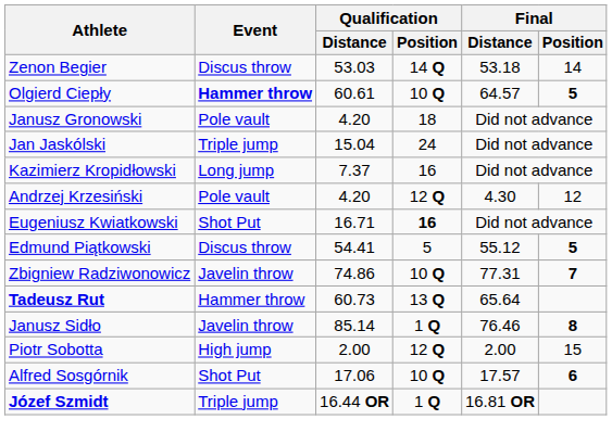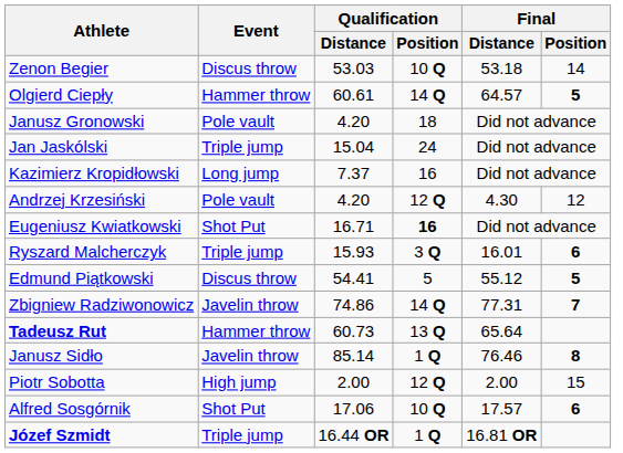 <table class=wikitable style="font-size:90%">
 <tr>
 <th rowspan="2">Athlete</th>
 <th rowspan="2">Event</th>
 <th colspan="2">Qualification</th>
 <th colspan="2">Final</th>
 </tr>
 <tr style="font-size:95%">
 <th>Distance</th>
 <th>Position</th>
 <th>Distance</th>
 <th>Position</th>
 </tr>
 <tr align=center>
 <td align=left><a href='#'>Zenon Begier</a></td>
 <td align=left><a href='#'>Discus throw</a></td>
 <td>53.03</td>
-<td>14 <strong>Q</strong></td>
+<td>10 <strong>Q</strong></td>
 <td>53.18</td>
 <td>14</td>
 </tr>
 <tr align=center>
 <td align=left><a href='#'>Olgierd Ciepły</a></td>
-<td align=left><strong><a href='#'>Hammer throw</a></strong></td>
+<td align=left><a href='#'>Hammer throw</a></td>
 <td>60.61</td>
-<td>10 <strong>Q</strong></td>
+<td>14 <strong>Q</strong></td>
 <td>64.57</td>
 <td><strong>5</strong></td>
 </tr>
 <tr align=center>
 <td align=left><a href='#'>Janusz Gronowski</a></td>
 <td align=left><a href='#'>Pole vault</a></td>
 <td>4.20</td>
 <td>18</td>
 <td colspan=2>Did not advance</td>
 </tr>
 <tr align=center>
 <td align=left><a href='#'>Jan Jaskólski</a></td>
 <td align=left><a href='#'>Triple jump</a></td>
 <td>15.04</td>
 <td>24</td>
 <td colspan=2>Did not advance</td>
 </tr>
 <tr align=center>
 <td align=left><a href='#'>Kazimierz Kropidłowski</a></td>
 <td align=left><a href='#'>Long jump</a></td>
 <td>7.37</td>
 <td>16</td>
 <td colspan=2>Did not advance</td>
 </tr>
 <tr align=center>
 <td align=left><a href='#'>Andrzej Krzesiński</a></td>
 <td align=left><a href='#'>Pole vault</a></td>
 <td>4.20</td>
 <td>12 <strong>Q</strong></td>
 <td>4.30</td>
 <td>12</td>
 </tr>
 <tr align=center>
 <td align=left><a href='#'>Eugeniusz Kwiatkowski</a></td>
 <td align=left><a href='#'>Shot Put</a></td>
 <td>16.71</td>
 <td><strong>16</strong></td>
 <td colspan=2>Did not advance</td>
 </tr>
 <tr align=center>
+<td align=left><a href='#'>Ryszard Malcherczyk</a></td>
+<td align=left><a href='#'>Triple jump</a></td>
+<td>15.93</td>
+<td>3 <strong>Q</strong></td>
+<td>16.01</td>
+<td><strong>6</strong></td>
+</tr>
+<tr align=center>
 <td align=left><a href='#'>Edmund Piątkowski</a></td>
 <td align=left><a href='#'>Discus throw</a></td>
 <td>54.41</td>
 <td>5</td>
 <td>55.12</td>
 <td><strong>5</strong></td>
 </tr>
 <tr align=center>
 <td align=left><a href='#'>Zbigniew Radziwonowicz</a></td>
 <td align=left><a href='#'>Javelin throw</a></td>
 <td>74.86</td>
-<td>10 <strong>Q</strong></td>
+<td>14 <strong>Q</strong></td>
 <td>77.31</td>
 <td><strong>7</strong></td>
 </tr>
 <tr align=center>
 <td align=left><strong><a href='#'>Tadeusz Rut</a></strong></td>
 <td align=left><a href='#'>Hammer throw</a></td>
 <td>60.73</td>
 <td>13 <strong>Q</strong></td>
 <td>65.64</td>
 <td></td>
 </tr>
 <tr align=center>
 <td align=left><a href='#'>Janusz Sidło</a></td>
 <td align=left><a href='#'>Javelin throw</a></td>
 <td>85.14</td>
 <td>1 <strong>Q</strong></td>
 <td>76.46</td>
 <td><strong>8</strong></td>
 </tr>
 <tr align=center>
 <td align=left><a href='#'>Piotr Sobotta</a></td>
 <td align=left><a href='#'>High jump</a></td>
 <td>2.00</td>
 <td>12 <strong>Q</strong></td>
 <td>2.00</td>
 <td>15</td>
 </tr>
 <tr align=center>
 <td align=left><a href='#'>Alfred Sosgórnik</a></td>
 <td align=left><a href='#'>Shot Put</a></td>
 <td>17.06</td>
 <td>10 <strong>Q</strong></td>
 <td>17.57</td>
 <td><strong>6</strong></td>
 </tr>
 <tr align=center>
 <td align=left><strong><a href='#'>Józef Szmidt</a></strong></td>
 <td align=left><a href='#'>Triple jump</a></td>
 <td>16.44 <strong>OR</strong></td>
 <td>1 <strong>Q</strong></td>
 <td>16.81 <strong>OR</strong></td>
 <td></td>
 </tr>
 </table>
